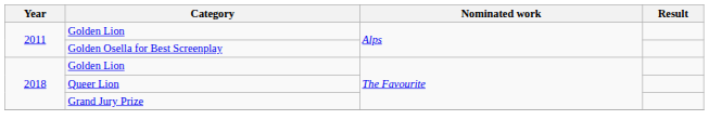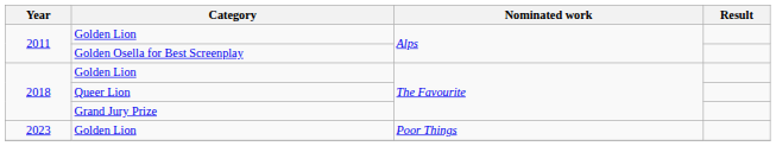 <table class=wikitable>
 <tr>
 <th scope="col" style="width:5em;">Year</th>
 <th scope="col" style="width:26em;">Category</th>
 <th scope="col" style="width:25em;">Nominated work</th>
 <th scope="col" style="width:5em;">Result</th>
 </tr>
 <tr>
 <td style="text-align:center;", rowspan="2"><a href='#'>2011</a></td>
 <td><a href='#'>Golden Lion</a></td>
 <td rowspan="2"><em><a href='#'>Alps</a></em></td>
 <td></td>
 </tr>
 <tr>
 <td><a href='#'>Golden Osella for Best Screenplay</a></td>
 <td></td>
 </tr>
 <tr>
 <td style="text-align:center;", rowspan="3"><a href='#'>2018</a></td>
 <td><a href='#'>Golden Lion</a></td>
 <td rowspan="3"><em><a href='#'>The Favourite</a></em></td>
 <td></td>
 </tr>
 <tr>
 <td><a href='#'>Queer Lion</a></td>
 <td></td>
 </tr>
 <tr>
 <td><a href='#'>Grand Jury Prize</a></td>
 <td></td>
 </tr>
 <tr>
+<td style="text-align:center;"><a href='#'>2023</a></td>
+<td><a href='#'>Golden Lion</a></td>
+<td><em><a href='#'>Poor Things</a></em></td>
+<td></td>
+</tr>
+<tr>
 </tr>
 </table>
